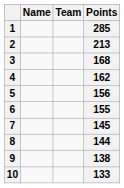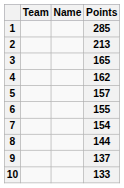 <table class="wikitable">
 <tr style="background:#ccccff;">
 <th> </th>
+<th>Team</th>
 <th>Name</th>
-<th>Team</th>
 <th>Points</th>
 </tr>
 <tr>
 <th>1</th>
 <td></td>
 <td></td>
 <th>285</th>
 </tr>
 <tr>
 <th>2</th>
 <td></td>
 <td></td>
 <th>213</th>
 </tr>
 <tr>
 <th>3</th>
 <td></td>
 <td></td>
-<th>168</th>
+<th>165</th>
 </tr>
 <tr>
 <th>4</th>
 <td></td>
 <td></td>
 <th>162</th>
 </tr>
 <tr>
 <th>5</th>
 <td></td>
 <td></td>
-<th>156</th>
+<th>157</th>
 </tr>
 <tr>
 <th>6</th>
 <td></td>
 <td></td>
 <th>155</th>
 </tr>
 <tr>
 <th>7</th>
 <td></td>
 <td></td>
-<th>145</th>
+<th>154</th>
 </tr>
 <tr>
 <th>8</th>
 <td></td>
 <td></td>
 <th>144</th>
 </tr>
 <tr>
 <th>9</th>
 <td></td>
 <td></td>
-<th>138</th>
+<th>137</th>
 </tr>
 <tr>
 <th>10</th>
 <td></td>
 <td></td>
 <th>133</th>
 </tr>
 </table>
